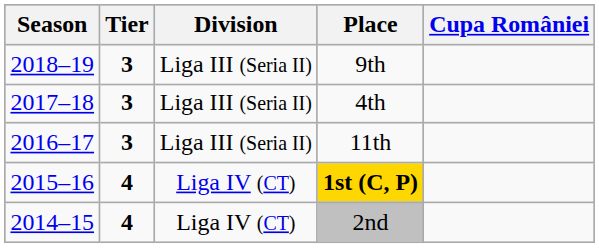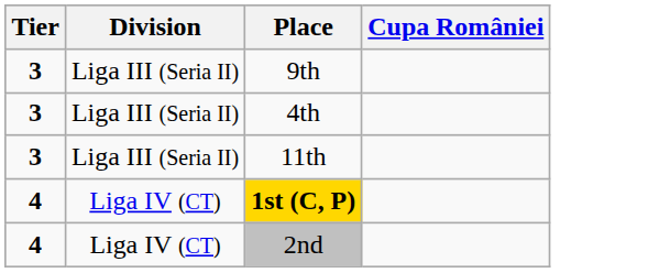 <table class="wikitable" style="text-align:center; font-size:90%">
 <tr>
-<th>Season</th>
 <th>Tier</th>
 <th>Division</th>
 <th>Place</th>
 <th><a href='#'>Cupa României</a></th>
 </tr>
 <tr>
-<td><a href='#'>2018–19</a></td>
 <td><strong>3</strong></td>
 <td>Liga III <small>(Seria II)</small></td>
 <td>9th</td>
 <td></td>
 </tr>
 <tr>
-<td><a href='#'>2017–18</a></td>
 <td><strong>3</strong></td>
 <td>Liga III <small>(Seria II)</small></td>
 <td>4th</td>
 <td></td>
 </tr>
 <tr>
-<td><a href='#'>2016–17</a></td>
 <td><strong>3</strong></td>
 <td>Liga III <small>(Seria II)</small></td>
 <td>11th</td>
 <td></td>
 </tr>
 <tr>
-<td><a href='#'>2015–16</a></td>
 <td><strong>4</strong></td>
 <td><a href='#'>Liga IV</a> <small>(<a href='#'>CT</a>)</small></td>
 <td align=center bgcolor=gold><strong>1st (C, P)</strong></td>
 <td></td>
 </tr>
 <tr>
-<td><a href='#'>2014–15</a></td>
 <td><strong>4</strong></td>
 <td>Liga IV <small>(<a href='#'>CT</a>)</small></td>
 <td align=center bgcolor=silver>2nd</td>
 <td></td>
 </tr>
 </table>
